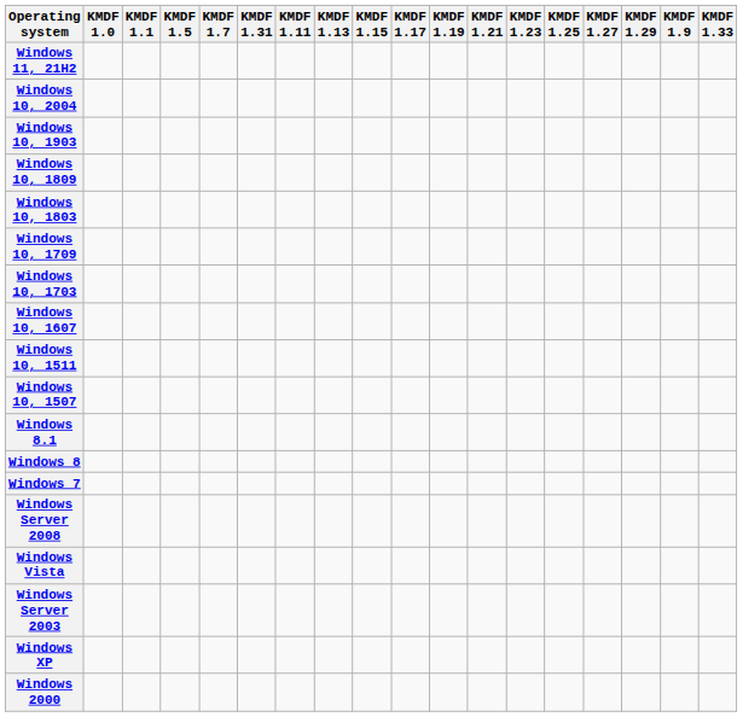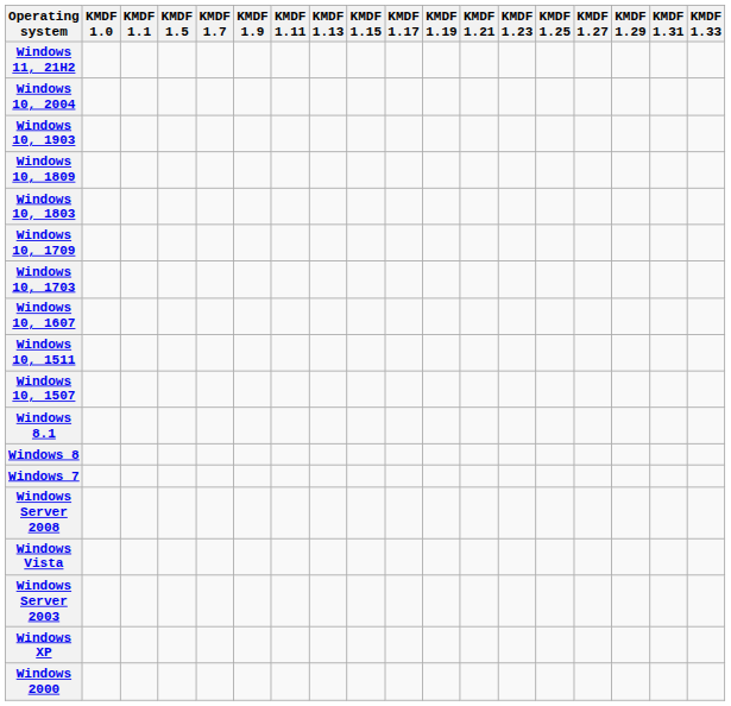 <table class="wikitable">
 <tr>
 <th>Operating system</th>
 <th>KMDF 1.0</th>
 <th>KMDF 1.1</th>
 <th>KMDF 1.5</th>
 <th>KMDF 1.7</th>
-<th>KMDF 1.31</th>
+<th>KMDF 1.9</th>
 <th>KMDF 1.11</th>
 <th>KMDF 1.13</th>
 <th>KMDF 1.15</th>
 <th>KMDF 1.17</th>
 <th>KMDF 1.19</th>
 <th>KMDF 1.21</th>
 <th>KMDF 1.23</th>
 <th>KMDF 1.25</th>
 <th>KMDF 1.27</th>
 <th>KMDF 1.29</th>
-<th>KMDF 1.9</th>
+<th>KMDF 1.31</th>
 <th>KMDF 1.33</th>
 </tr>
 <tr>
 <th><a href='#'>Windows 11, 21H2</a></th>
 <td></td>
 <td></td>
 <td></td>
 <td></td>
 <td></td>
 <td></td>
 <td></td>
 <td></td>
 <td></td>
 <td></td>
 <td></td>
 <td></td>
 <td></td>
 <td></td>
 <td></td>
 <td></td>
 <td></td>
 </tr>
 <tr>
 <th><a href='#'>Windows 10, 2004</a></th>
 <td></td>
 <td></td>
 <td></td>
 <td></td>
 <td></td>
 <td></td>
 <td></td>
 <td></td>
 <td></td>
 <td></td>
 <td></td>
 <td></td>
 <td></td>
 <td></td>
 <td></td>
 <td></td>
 <td></td>
 </tr>
 <tr>
 <th><a href='#'>Windows 10, 1903</a></th>
 <td></td>
 <td></td>
 <td></td>
 <td></td>
 <td></td>
 <td></td>
 <td></td>
 <td></td>
 <td></td>
 <td></td>
 <td></td>
 <td></td>
 <td></td>
 <td></td>
 <td></td>
 <td></td>
 <td></td>
 </tr>
 <tr>
 <th><a href='#'>Windows 10, 1809</a></th>
 <td></td>
 <td></td>
 <td></td>
 <td></td>
 <td></td>
 <td></td>
 <td></td>
 <td></td>
 <td></td>
 <td></td>
 <td></td>
 <td></td>
 <td></td>
 <td></td>
 <td></td>
 <td></td>
 <td></td>
 </tr>
 <tr>
 <th><a href='#'>Windows 10, 1803</a></th>
 <td></td>
 <td></td>
 <td></td>
 <td></td>
 <td></td>
 <td></td>
 <td></td>
 <td></td>
 <td></td>
 <td></td>
 <td></td>
 <td></td>
 <td></td>
 <td></td>
 <td></td>
 <td></td>
 <td></td>
 </tr>
 <tr>
 <th><a href='#'>Windows 10, 1709</a></th>
 <td></td>
 <td></td>
 <td></td>
 <td></td>
 <td></td>
 <td></td>
 <td></td>
 <td></td>
 <td></td>
 <td></td>
 <td></td>
 <td></td>
 <td></td>
 <td></td>
 <td></td>
 <td></td>
 <td></td>
 </tr>
 <tr>
 <th><a href='#'>Windows 10, 1703</a></th>
 <td></td>
 <td></td>
 <td></td>
 <td></td>
 <td></td>
 <td></td>
 <td></td>
 <td></td>
 <td></td>
 <td></td>
 <td></td>
 <td></td>
 <td></td>
 <td></td>
 <td></td>
 <td></td>
 <td></td>
 </tr>
 <tr>
 <th><a href='#'>Windows 10, 1607</a></th>
 <td></td>
 <td></td>
 <td></td>
 <td></td>
 <td></td>
 <td></td>
 <td></td>
 <td></td>
 <td></td>
 <td></td>
 <td></td>
 <td></td>
 <td></td>
 <td></td>
 <td></td>
 <td></td>
 <td></td>
 </tr>
 <tr>
 <th><a href='#'>Windows 10, 1511</a></th>
 <td></td>
 <td></td>
 <td></td>
 <td></td>
 <td></td>
 <td></td>
 <td></td>
 <td></td>
 <td></td>
 <td></td>
 <td></td>
 <td></td>
 <td></td>
 <td></td>
 <td></td>
 <td></td>
 <td></td>
 </tr>
 <tr>
 <th><a href='#'>Windows 10, 1507</a></th>
 <td></td>
 <td></td>
 <td></td>
 <td></td>
 <td></td>
 <td></td>
 <td></td>
 <td></td>
 <td></td>
 <td></td>
 <td></td>
 <td></td>
 <td></td>
 <td></td>
 <td></td>
 <td></td>
 <td></td>
 </tr>
 <tr>
 <th><a href='#'>Windows 8.1</a></th>
 <td></td>
 <td></td>
 <td></td>
 <td></td>
 <td></td>
 <td></td>
 <td></td>
 <td></td>
 <td></td>
 <td></td>
 <td></td>
 <td></td>
 <td></td>
 <td></td>
 <td></td>
 <td></td>
 <td></td>
 </tr>
 <tr>
 <th><a href='#'>Windows 8</a></th>
 <td></td>
 <td></td>
 <td></td>
 <td></td>
 <td></td>
 <td></td>
 <td></td>
 <td></td>
 <td></td>
 <td></td>
 <td></td>
 <td></td>
 <td></td>
 <td></td>
 <td></td>
 <td></td>
 <td></td>
 </tr>
 <tr>
 <th><a href='#'>Windows 7</a></th>
 <td></td>
 <td></td>
 <td></td>
 <td></td>
 <td></td>
 <td></td>
 <td></td>
 <td></td>
 <td></td>
 <td></td>
 <td></td>
 <td></td>
 <td></td>
 <td></td>
 <td></td>
 <td></td>
 <td></td>
 </tr>
 <tr>
 <th><a href='#'>Windows Server 2008</a></th>
 <td></td>
 <td></td>
 <td></td>
 <td></td>
 <td></td>
 <td></td>
 <td></td>
 <td></td>
 <td></td>
 <td></td>
 <td></td>
 <td></td>
 <td></td>
 <td></td>
 <td></td>
 <td></td>
 <td></td>
 </tr>
 <tr>
 <th><a href='#'>Windows Vista</a></th>
 <td></td>
 <td></td>
 <td></td>
 <td></td>
 <td></td>
 <td></td>
 <td></td>
 <td></td>
 <td></td>
 <td></td>
 <td></td>
 <td></td>
 <td></td>
 <td></td>
 <td></td>
 <td></td>
 <td></td>
 </tr>
 <tr>
 <th><a href='#'>Windows Server 2003</a></th>
 <td></td>
 <td></td>
 <td></td>
 <td></td>
 <td></td>
 <td></td>
 <td></td>
 <td></td>
 <td></td>
 <td></td>
 <td></td>
 <td></td>
 <td></td>
 <td></td>
 <td></td>
 <td></td>
 <td></td>
 </tr>
 <tr>
 <th><a href='#'>Windows XP</a></th>
 <td></td>
 <td></td>
 <td></td>
 <td></td>
 <td></td>
 <td></td>
 <td></td>
 <td></td>
 <td></td>
 <td></td>
 <td></td>
 <td></td>
 <td></td>
 <td></td>
 <td></td>
 <td></td>
 <td></td>
 </tr>
 <tr>
 <th><a href='#'>Windows 2000</a></th>
 <td></td>
 <td></td>
 <td></td>
 <td></td>
 <td></td>
 <td></td>
 <td></td>
 <td></td>
 <td></td>
 <td></td>
 <td></td>
 <td></td>
 <td></td>
 <td></td>
 <td></td>
 <td></td>
 <td></td>
 </tr>
 </table>
